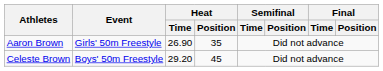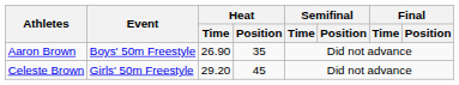 <table class="wikitable" style="font-size:90%;">
 <tr>
 <th rowspan=2>Athletes</th>
 <th rowspan=2>Event</th>
 <th colspan=2>Heat</th>
 <th colspan=2>Semifinal</th>
 <th colspan=2>Final</th>
 </tr>
 <tr>
 <th>Time</th>
 <th>Position</th>
 <th>Time</th>
 <th>Position</th>
 <th>Time</th>
 <th>Position</th>
 </tr>
 <tr>
 <td><a href='#'>Aaron Brown</a></td>
-<td><a href='#'>Girls' 50m Freestyle</a></td>
+<td><a href='#'>Boys' 50m Freestyle</a></td>
 <td align=center>26.90</td>
 <td align=center>35</td>
 <td colspan="4" style="text-align:center;">Did not advance</td>
 </tr>
 <tr>
 <td><a href='#'>Celeste Brown</a></td>
-<td><a href='#'>Boys' 50m Freestyle</a></td>
+<td><a href='#'>Girls' 50m Freestyle</a></td>
 <td align=center>29.20</td>
 <td align=center>45</td>
 <td colspan="4" style="text-align:center;">Did not advance</td>
 </tr>
 </table>
